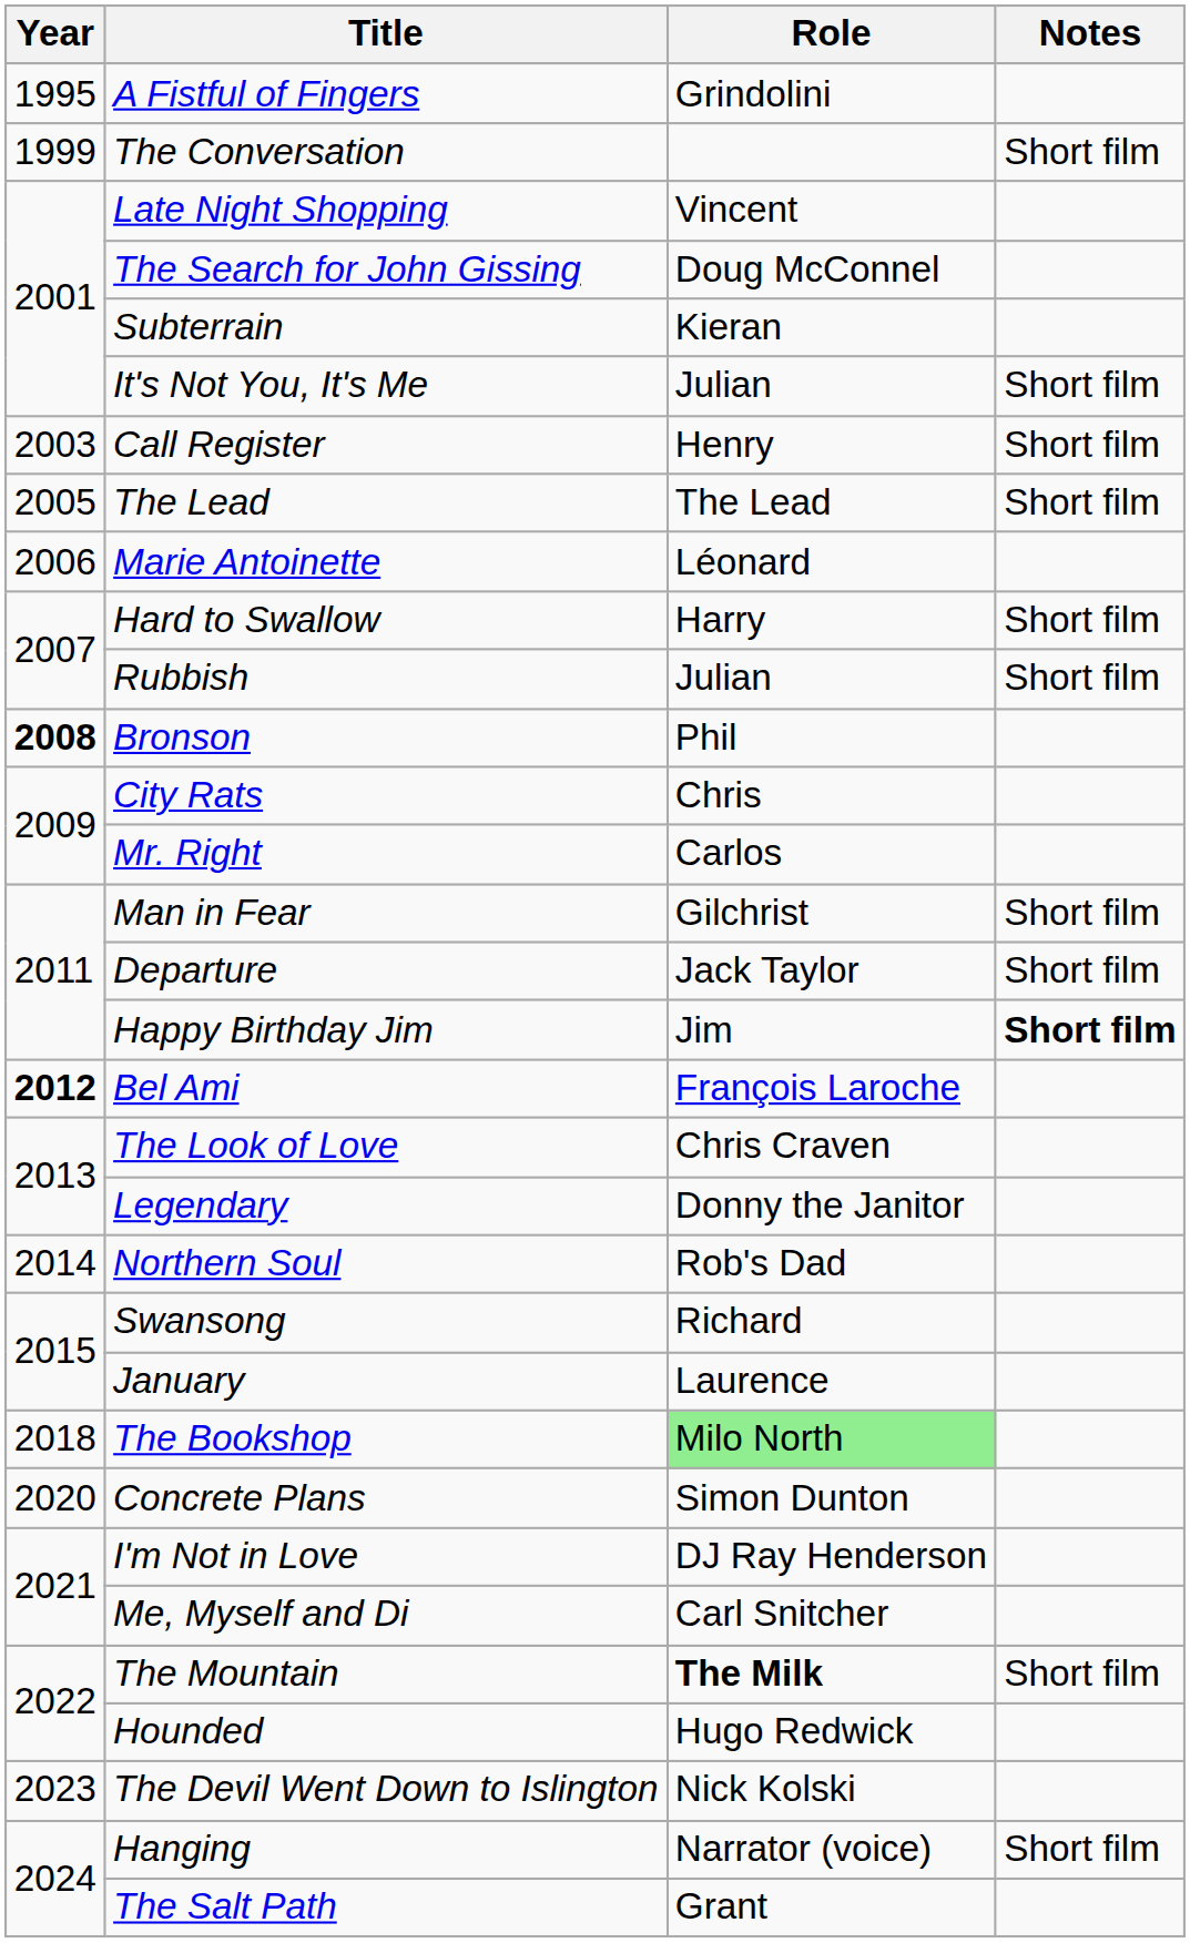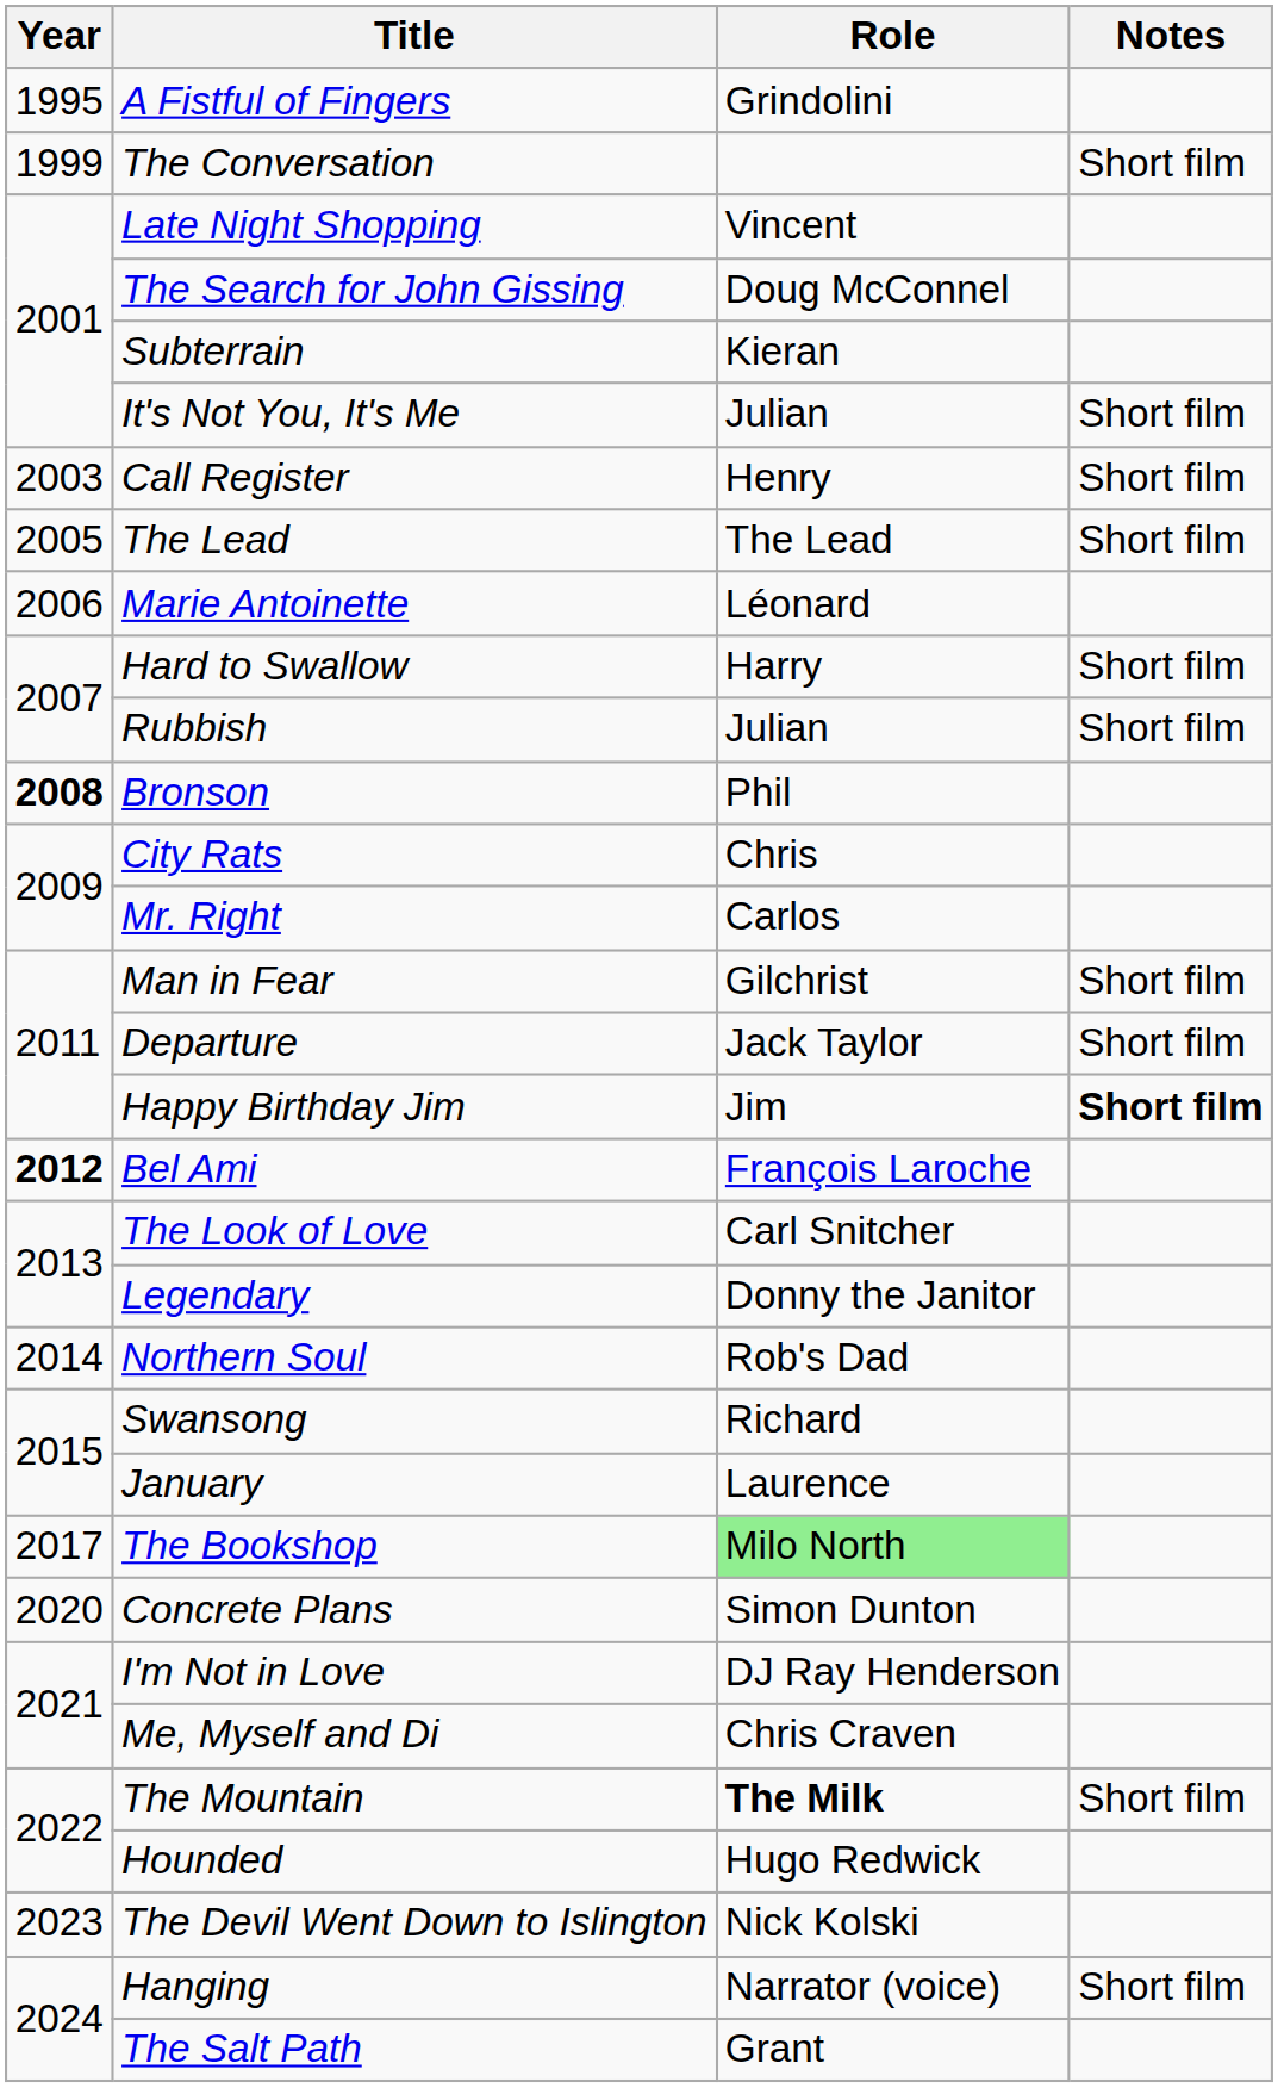 <table class="wikitable sortable">
 <tr>
 <th>Year</th>
 <th>Title</th>
 <th>Role</th>
 <th class="unsortable">Notes</th>
 </tr>
 <tr>
 <td>1995</td>
 <td><em><a href='#'>A Fistful of Fingers</a></em></td>
 <td>Grindolini</td>
 <td></td>
 </tr>
 <tr>
 <td>1999</td>
 <td><em>The Conversation</em></td>
 <td></td>
 <td>Short film</td>
 </tr>
 <tr>
 <td rowspan="4">2001</td>
 <td><em><a href='#'>Late Night Shopping</a></em></td>
 <td>Vincent</td>
 <td></td>
 </tr>
 <tr>
 <td><em><a href='#'>The Search for John Gissing</a></em></td>
 <td>Doug McConnel</td>
 <td></td>
 </tr>
 <tr>
 <td><em>Subterrain</em></td>
 <td>Kieran</td>
 <td></td>
 </tr>
 <tr>
 <td><em>It's Not You, It's Me</em></td>
 <td>Julian</td>
 <td>Short film</td>
 </tr>
 <tr>
 <td>2003</td>
 <td><em>Call Register</em></td>
 <td>Henry</td>
 <td>Short film</td>
 </tr>
 <tr>
 <td>2005</td>
 <td><em>The Lead</em></td>
 <td>The Lead</td>
 <td>Short film</td>
 </tr>
 <tr>
 <td>2006</td>
 <td><em><a href='#'>Marie Antoinette</a></em></td>
 <td>Léonard</td>
 <td></td>
 </tr>
 <tr>
 <td rowspan="2">2007</td>
 <td><em>Hard to Swallow</em></td>
 <td>Harry</td>
 <td>Short film</td>
 </tr>
 <tr>
 <td><em>Rubbish</em></td>
 <td>Julian</td>
 <td>Short film</td>
 </tr>
 <tr>
 <td><strong>2008</strong></td>
 <td><em><a href='#'>Bronson</a></em></td>
 <td>Phil</td>
 <td></td>
 </tr>
 <tr>
 <td rowspan="2">2009</td>
 <td><em><a href='#'>City Rats</a></em></td>
 <td>Chris</td>
 <td></td>
 </tr>
 <tr>
 <td><em><a href='#'>Mr. Right</a></em></td>
 <td>Carlos</td>
 <td></td>
 </tr>
 <tr>
 <td rowspan="3">2011</td>
 <td><em>Man in Fear</em></td>
 <td>Gilchrist</td>
 <td>Short film</td>
 </tr>
 <tr>
 <td><em>Departure</em></td>
 <td>Jack Taylor</td>
 <td>Short film</td>
 </tr>
 <tr>
 <td><em>Happy Birthday Jim</em></td>
 <td>Jim</td>
 <td><strong>Short film</strong></td>
 </tr>
 <tr>
 <td><strong>2012</strong></td>
 <td><em><a href='#'>Bel Ami</a></em></td>
 <td><a href='#'>François Laroche</a></td>
 <td></td>
 </tr>
 <tr>
 <td rowspan="2">2013</td>
 <td><em><a href='#'>The Look of Love</a></em></td>
-<td>Chris Craven</td>
+<td>Carl Snitcher</td>
 <td></td>
 </tr>
 <tr>
 <td><em><a href='#'>Legendary</a></em></td>
 <td>Donny the Janitor</td>
 <td></td>
 </tr>
 <tr>
 <td>2014</td>
 <td><em><a href='#'>Northern Soul</a></em></td>
 <td>Rob's Dad</td>
 <td></td>
 </tr>
 <tr>
 <td rowspan="2">2015</td>
 <td><em>Swansong</em></td>
 <td>Richard</td>
 <td></td>
 </tr>
 <tr>
 <td><em>January</em></td>
 <td>Laurence</td>
 <td></td>
 </tr>
 <tr>
-<td>2018</td>
+<td>2017</td>
 <td><em><a href='#'>The Bookshop</a></em></td>
 <td style="background: lightgreen;">Milo North</td>
 <td></td>
 </tr>
 <tr>
 <td>2020</td>
 <td><em>Concrete Plans</em></td>
 <td>Simon Dunton</td>
 <td></td>
 </tr>
 <tr>
 <td rowspan="2">2021</td>
 <td><em>I'm Not in Love</em></td>
 <td>DJ Ray Henderson</td>
 <td></td>
 </tr>
 <tr>
 <td><em>Me, Myself and Di</em></td>
-<td>Carl Snitcher</td>
+<td>Chris Craven</td>
 <td></td>
 </tr>
 <tr>
 <td rowspan="2">2022</td>
 <td><em>The Mountain</em></td>
 <td><strong>The Milk</strong></td>
 <td>Short film</td>
 </tr>
 <tr>
 <td><em>Hounded</em></td>
 <td>Hugo Redwick</td>
 <td></td>
 </tr>
 <tr>
 <td>2023</td>
 <td><em>The Devil Went Down to Islington</em></td>
 <td>Nick Kolski</td>
 <td></td>
 </tr>
 <tr>
 <td rowspan="2">2024</td>
 <td><em>Hanging</em></td>
 <td>Narrator (voice)</td>
 <td>Short film</td>
 </tr>
 <tr>
 <td><em><a href='#'>The Salt Path</a></em></td>
 <td>Grant</td>
 <td></td>
 </tr>
 </table>
